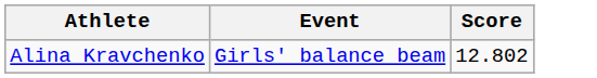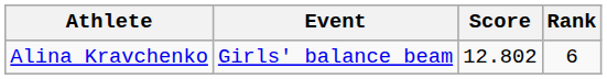 <table class="wikitable" border="1" style="font-size:90%">
 <tr>
 <th>Athlete</th>
 <th>Event</th>
 <th>Score</th>
+<th>Rank</th>
 </tr>
 <tr>
 <td rowspan=1><a href='#'>Alina Kravchenko</a></td>
 <td><a href='#'>Girls' balance beam</a></td>
 <td align=center>12.802</td>
+<td align=center>6</td>
 </tr>
 </table>
